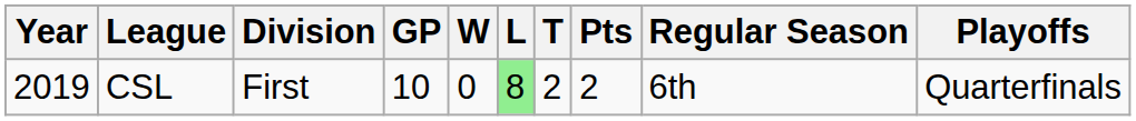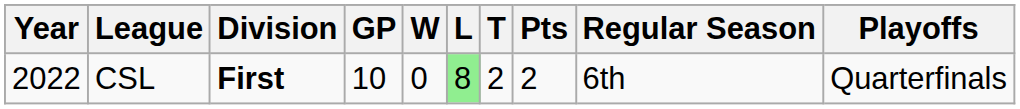 <table class="wikitable">
 <tr>
 <th>Year</th>
 <th>League</th>
 <th>Division</th>
 <th>GP</th>
 <th>W</th>
 <th>L</th>
 <th>T</th>
 <th>Pts</th>
 <th>Regular Season</th>
 <th>Playoffs</th>
 </tr>
 <tr>
-<td>2019</td>
+<td>2022</td>
 <td>CSL</td>
-<td>First</td>
+<td><strong>First</strong></td>
 <td>10</td>
 <td>0</td>
 <td style="background: lightgreen;">8</td>
 <td>2</td>
 <td>2</td>
 <td>6th</td>
 <td>Quarterfinals</td>
 </tr>
 </table>
